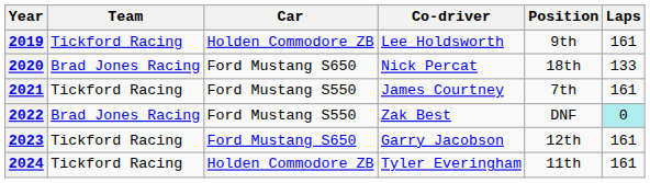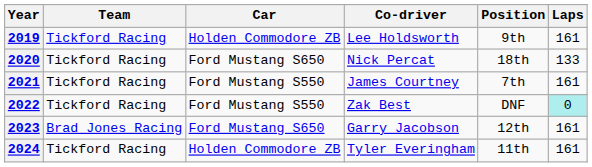 <table class="wikitable" style="font-size: 90%;">
 <tr>
 <th>Year</th>
 <th>Team</th>
 <th>Car</th>
 <th>Co-driver</th>
 <th>Position</th>
 <th>Laps</th>
 </tr>
 <tr>
 <th><a href='#'>2019</a></th>
 <td nowrap><a href='#'>Tickford Racing</a></td>
 <td nowrap><a href='#'>Holden Commodore ZB</a></td>
 <td nowrap> <a href='#'>Lee Holdsworth</a></td>
 <td align="center">9th</td>
 <td align="center">161</td>
 </tr>
 <tr>
 <th><a href='#'>2020</a></th>
-<td nowrap><a href='#'>Brad Jones Racing</a></td>
+<td nowrap>Tickford Racing</td>
 <td nowrap>Ford Mustang S650</td>
 <td nowrap> <a href='#'>Nick Percat</a></td>
 <td align="center">18th</td>
 <td align="center">133</td>
 </tr>
 <tr>
 <th><a href='#'>2021</a></th>
 <td nowrap>Tickford Racing</td>
 <td nowrap>Ford Mustang S550</td>
 <td nowrap> <a href='#'>James Courtney</a></td>
 <td align="center">7th</td>
 <td align="center">161</td>
 </tr>
 <tr>
 <th><a href='#'>2022</a></th>
-<td nowrap><a href='#'>Brad Jones Racing</a></td>
+<td nowrap>Tickford Racing</td>
 <td nowrap>Ford Mustang S550</td>
 <td nowrap> <a href='#'>Zak Best</a></td>
 <td align="center">DNF</td>
 <td align="center" style="background: paleturquoise;">0</td>
 </tr>
 <tr>
 <th><a href='#'>2023</a></th>
-<td nowrap>Tickford Racing</td>
+<td nowrap><a href='#'>Brad Jones Racing</a></td>
 <td nowrap><a href='#'>Ford Mustang S650</a></td>
 <td nowrap> <a href='#'>Garry Jacobson</a></td>
 <td align="center">12th</td>
 <td align="center">161</td>
 </tr>
 <tr>
 <th><a href='#'>2024</a></th>
 <td nowrap>Tickford Racing</td>
 <td nowrap><a href='#'>Holden Commodore ZB</a></td>
 <td nowrap> <a href='#'>Tyler Everingham</a></td>
 <td align="center">11th</td>
 <td align="center">161</td>
 </tr>
 </table>
